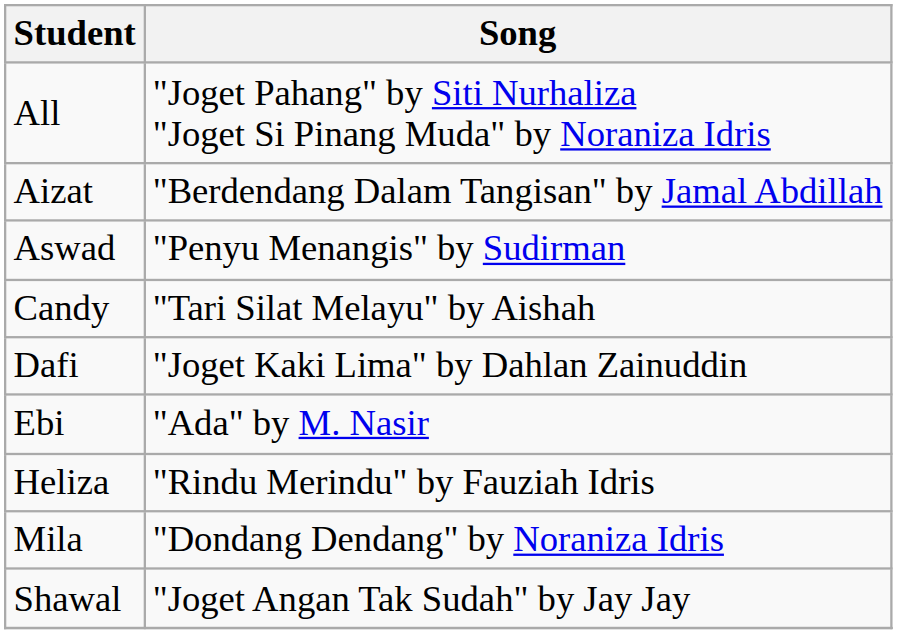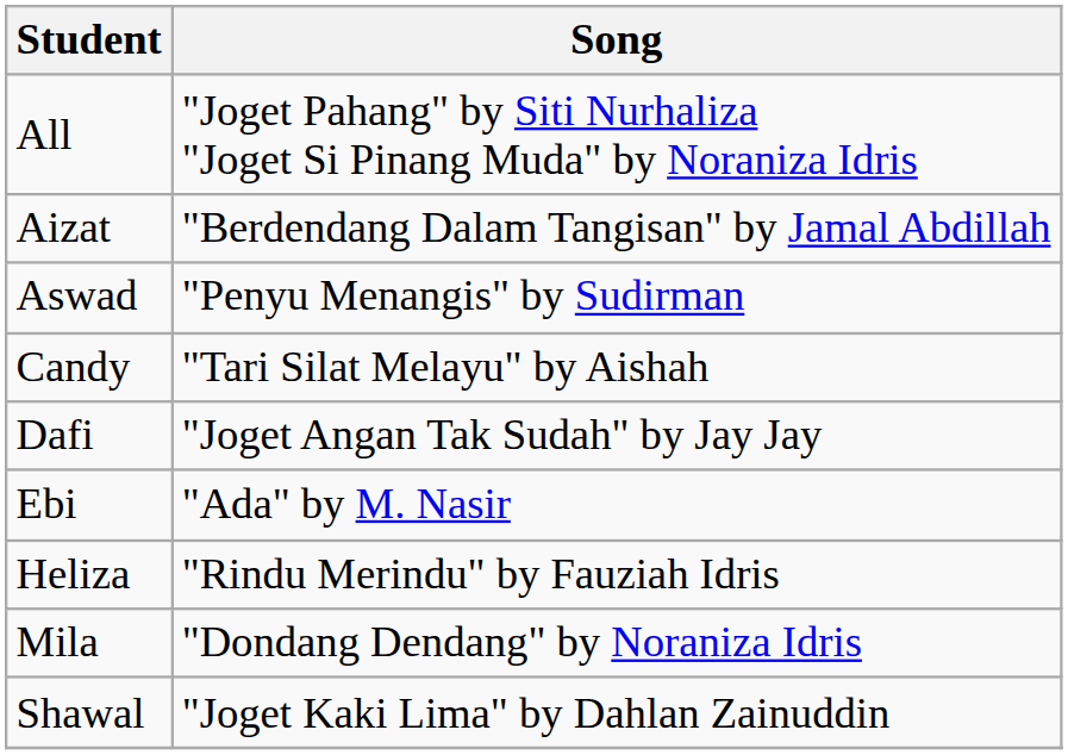 <table class="wikitable">
 <tr>
 <th>Student</th>
 <th>Song</th>
 </tr>
 <tr>
 <td>All</td>
 <td>"Joget Pahang" by <a href='#'>Siti Nurhaliza</a> <br> "Joget Si Pinang Muda" by <a href='#'>Noraniza Idris</a></td>
 </tr>
 <tr>
 <td>Aizat</td>
 <td>"Berdendang Dalam Tangisan" by <a href='#'>Jamal Abdillah</a></td>
 </tr>
 <tr>
 <td>Aswad</td>
 <td>"Penyu Menangis" by <a href='#'>Sudirman</a></td>
 </tr>
 <tr>
 <td>Candy</td>
 <td>"Tari Silat Melayu" by Aishah</td>
 </tr>
 <tr>
 <td>Dafi</td>
-<td>"Joget Kaki Lima" by Dahlan Zainuddin</td>
+<td>"Joget Angan Tak Sudah" by Jay Jay</td>
 </tr>
 <tr>
 <td>Ebi</td>
 <td>"Ada" by <a href='#'>M. Nasir</a></td>
 </tr>
 <tr>
 <td>Heliza</td>
 <td>"Rindu Merindu" by Fauziah Idris</td>
 </tr>
 <tr>
 <td>Mila</td>
 <td>"Dondang Dendang" by <a href='#'>Noraniza Idris</a></td>
 </tr>
 <tr>
 <td>Shawal</td>
-<td>"Joget Angan Tak Sudah" by Jay Jay</td>
+<td>"Joget Kaki Lima" by Dahlan Zainuddin</td>
 </tr>
 <tr>
 </tr>
 </table>
